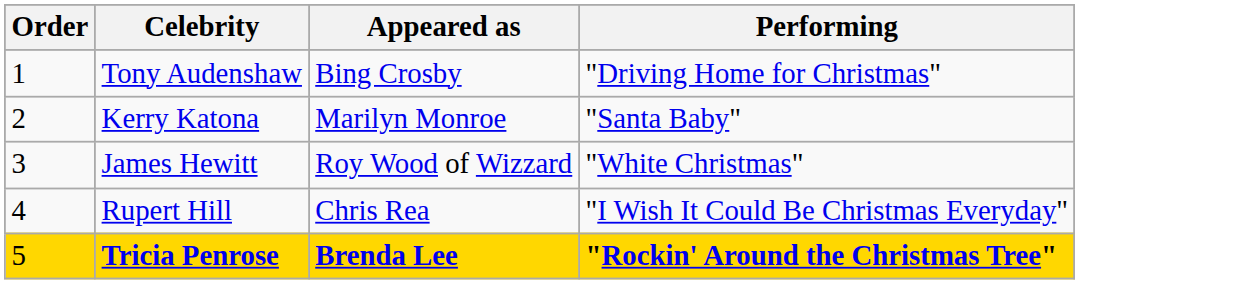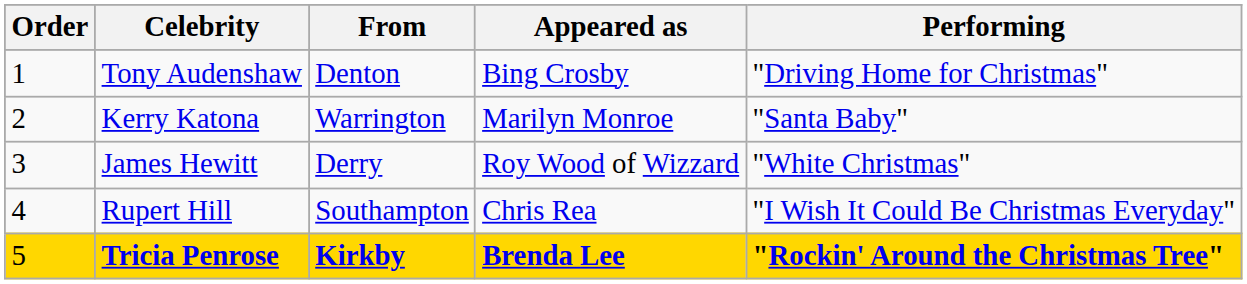 <table class="wikitable">
 <tr>
 <th>Order</th>
 <th>Celebrity</th>
+<th>From</th>
 <th>Appeared as</th>
 <th>Performing</th>
 </tr>
 <tr>
 <td>1</td>
 <td><a href='#'>Tony Audenshaw</a></td>
+<td><a href='#'>Denton</a></td>
 <td><a href='#'>Bing Crosby</a></td>
 <td>"<a href='#'>Driving Home for Christmas</a>"</td>
 </tr>
 <tr>
 <td>2</td>
 <td><a href='#'>Kerry Katona</a></td>
+<td><a href='#'>Warrington</a></td>
 <td><a href='#'>Marilyn Monroe</a></td>
 <td>"<a href='#'>Santa Baby</a>"</td>
 </tr>
 <tr>
 <td>3</td>
 <td><a href='#'>James Hewitt</a></td>
+<td><a href='#'>Derry</a></td>
 <td><a href='#'>Roy Wood</a> of <a href='#'>Wizzard</a></td>
 <td>"<a href='#'>White Christmas</a>"</td>
 </tr>
 <tr>
 <td>4</td>
 <td><a href='#'>Rupert Hill</a></td>
+<td><a href='#'>Southampton</a></td>
 <td><a href='#'>Chris Rea</a></td>
 <td>"<a href='#'>I Wish It Could Be Christmas Everyday</a>"</td>
 </tr>
 <tr style="background:gold;">
 <td>5</td>
 <td><strong><a href='#'>Tricia Penrose</a></strong></td>
+<td><strong><a href='#'>Kirkby</a></strong></td>
 <td><strong><a href='#'>Brenda Lee</a></strong></td>
 <td><strong>"<a href='#'>Rockin' Around the Christmas Tree</a>"</strong></td>
 </tr>
 </table>
